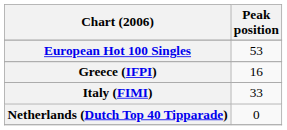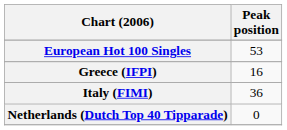 <table class="wikitable sortable plainrowheaders" style="text-align:center">
 <tr>
 <th>Chart (2006)</th>
 <th>Peak<br>position</th>
 </tr>
 <tr>
 </tr>
 <tr>
 </tr>
 <tr>
 </tr>
 <tr>
 <th scope="row"><a href='#'>European Hot 100 Singles</a></th>
 <td>53</td>
 </tr>
 <tr>
 </tr>
 <tr>
 <th scope="row">Greece (<a href='#'>IFPI</a>)</th>
 <td style="text-align:center;">16</td>
 </tr>
 <tr>
 </tr>
 <tr>
 <th scope="row">Italy (<a href='#'>FIMI</a>)</th>
-<td>33</td>
+<td>36</td>
 </tr>
 <tr>
 <th scope="row">Netherlands (<a href='#'>Dutch Top 40 Tipparade</a>)</th>
 <td>0</td>
 </tr>
 <tr>
 </tr>
 <tr>
 </tr>
 <tr>
 </tr>
 <tr>
 </tr>
 </table>
